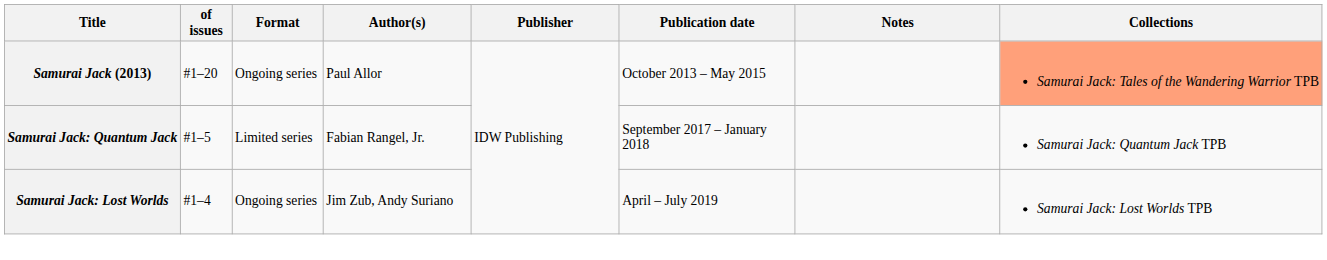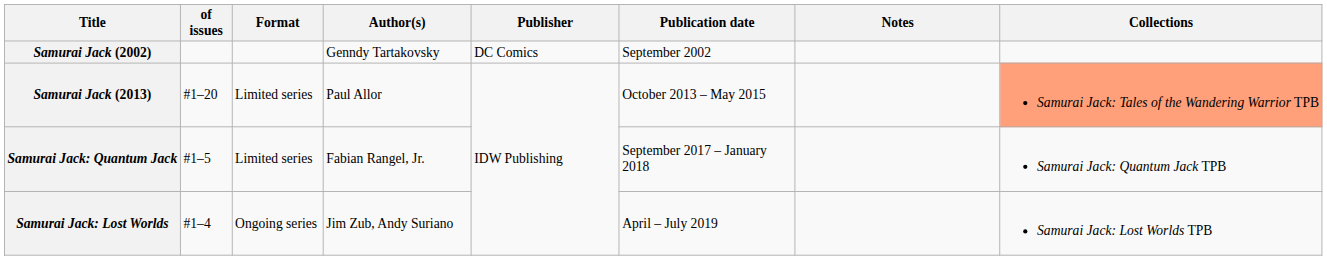 <table class="wikitable">
 <tr>
 <th>Title</th>
 <th style="width:40pt"> of issues</th>
 <th style="width:75pt">Format</th>
 <th style="width:125pt">Author(s)</th>
 <th style="width:125pt">Publisher</th>
 <th style="width:150pt">Publication date</th>
 <th style="width:175pt">Notes</th>
 <th>Collections</th>
 </tr>
 <tr>
+<th><em>Samurai Jack</em> (2002)</th>
+<td></td>
+<td></td>
+<td>Genndy Tartakovsky</td>
+<td>DC Comics</td>
+<td>September 2002</td>
+<td></td>
+<td></td>
+</tr>
+<tr>
 <th><em>Samurai Jack</em> (2013)</th>
 <td>#1–20</td>
-<td>Ongoing series</td>
+<td>Limited series</td>
 <td>Paul Allor</td>
 <td rowspan="3">IDW Publishing</td>
 <td>October 2013 – May 2015</td>
 <td></td>
 <td style="background: lightsalmon;"><br><ul><li><em>Samurai Jack: Tales of the Wandering Warrior</em> TPB</li></ul></td>
 </tr>
 <tr>
 <th><em>Samurai Jack: Quantum Jack</em></th>
 <td>#1–5</td>
 <td>Limited series</td>
 <td>Fabian Rangel, Jr.</td>
 <td>September 2017 – January 2018</td>
 <td></td>
 <td><br><ul><li><em>Samurai Jack: Quantum Jack</em> TPB</li></ul></td>
 </tr>
 <tr>
 <th><em>Samurai Jack: Lost Worlds</em></th>
 <td>#1–4</td>
 <td>Ongoing series</td>
 <td>Jim Zub, Andy Suriano</td>
 <td>April – July 2019</td>
 <td></td>
 <td><br><ul><li><em>Samurai Jack: Lost Worlds</em> TPB</li></ul></td>
 </tr>
 </table>
